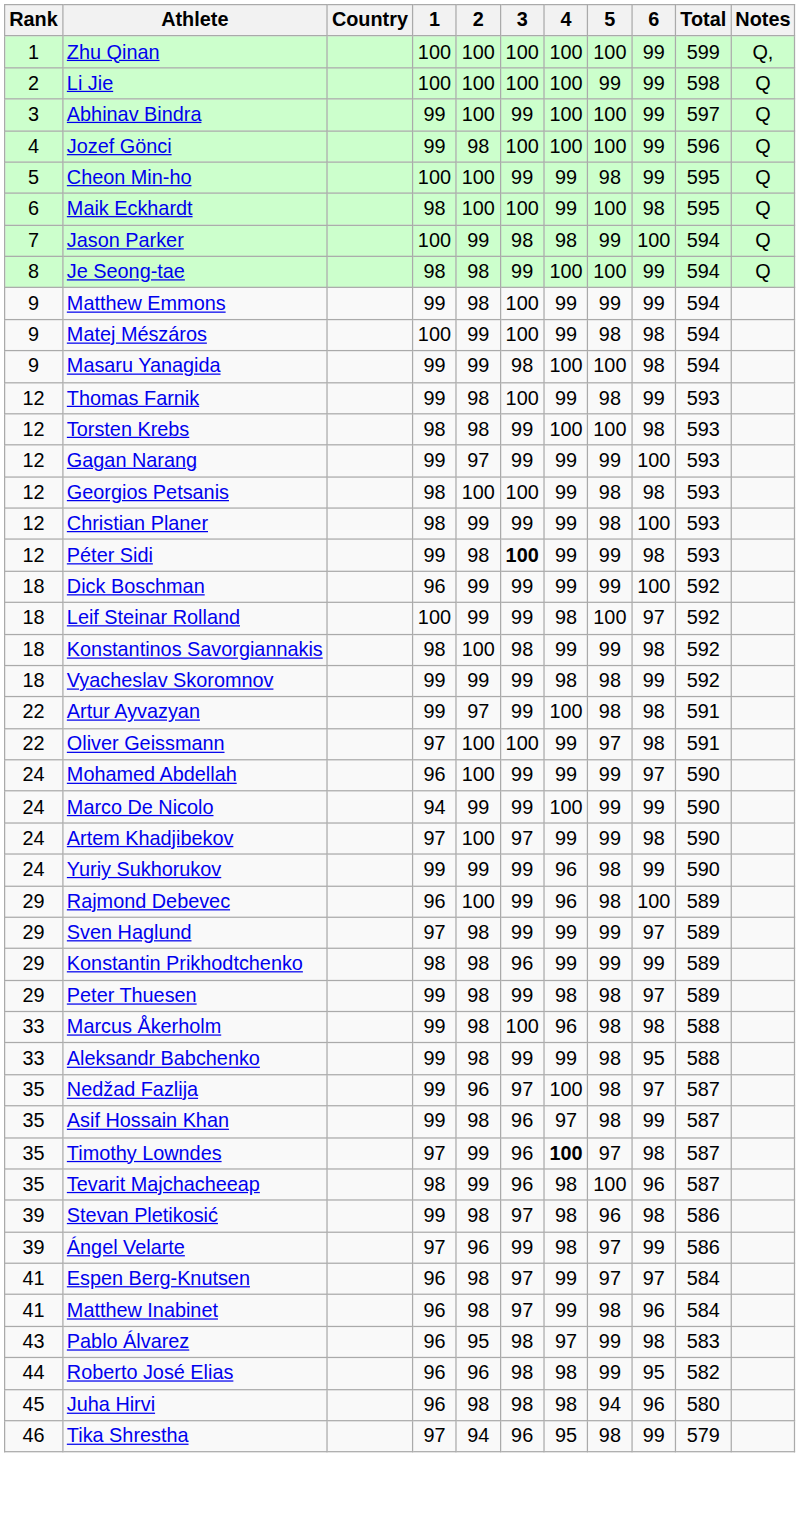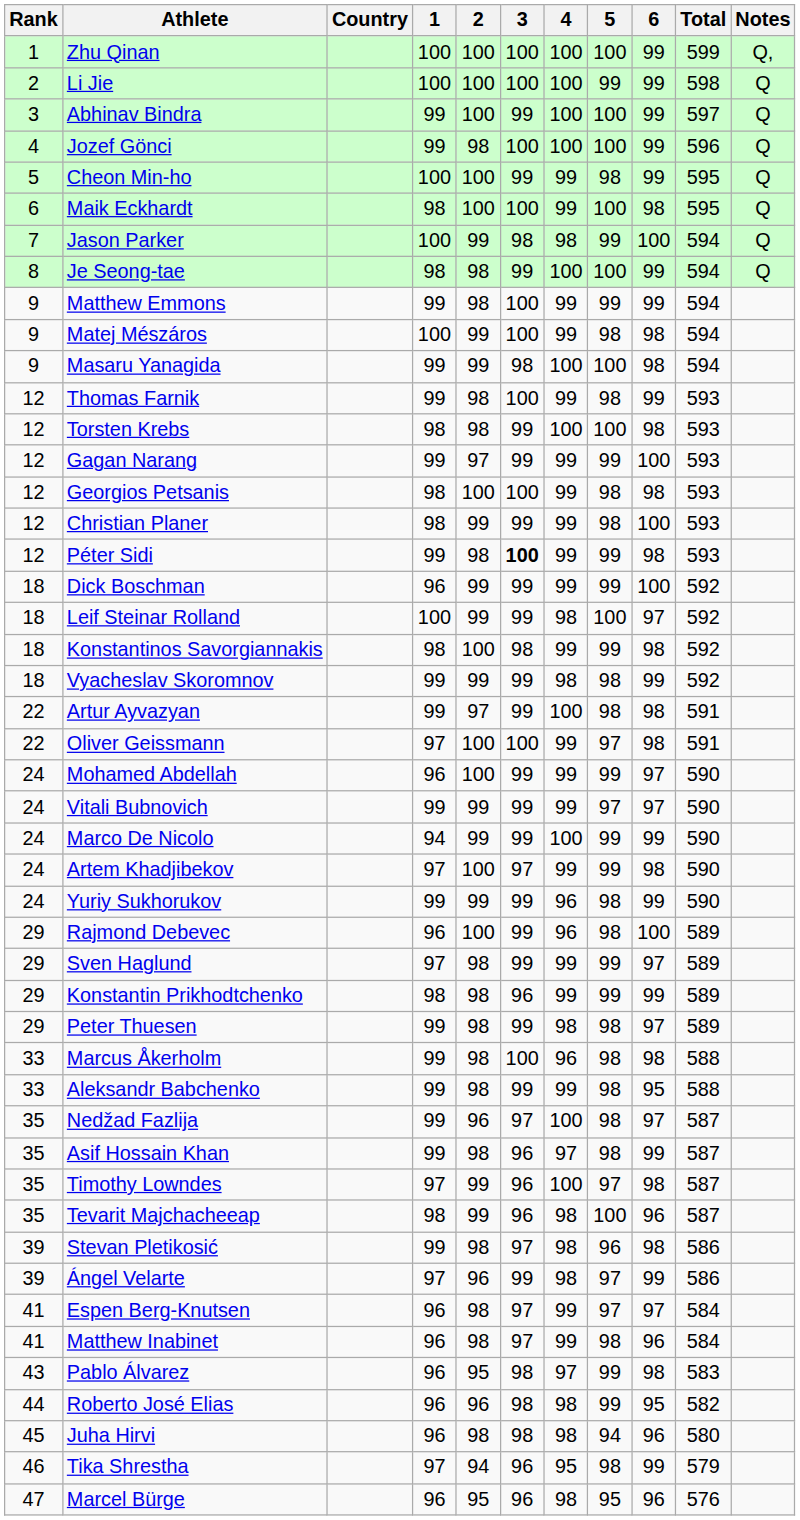 <table class="wikitable sortable" style="text-align:center">
 <tr>
 <th>Rank</th>
 <th>Athlete</th>
 <th>Country</th>
 <th class="unsortable" style="width: 28px">1</th>
 <th class="unsortable" style="width: 28px">2</th>
 <th class="unsortable" style="width: 28px">3</th>
 <th class="unsortable" style="width: 28px">4</th>
 <th class="unsortable" style="width: 28px">5</th>
 <th class="unsortable" style="width: 28px">6</th>
 <th>Total</th>
 <th class="unsortable">Notes</th>
 </tr>
 <tr bgcolor=#ccffcc>
 <td>1</td>
 <td align=left><a href='#'>Zhu Qinan</a></td>
 <td align=left></td>
 <td>100</td>
 <td>100</td>
 <td>100</td>
 <td>100</td>
 <td>100</td>
 <td>99</td>
 <td>599</td>
 <td>Q, </td>
 </tr>
 <tr bgcolor=#ccffcc>
 <td>2</td>
 <td align=left><a href='#'>Li Jie</a></td>
 <td align=left></td>
 <td>100</td>
 <td>100</td>
 <td>100</td>
 <td>100</td>
 <td>99</td>
 <td>99</td>
 <td>598</td>
 <td>Q</td>
 </tr>
 <tr bgcolor=#ccffcc>
 <td>3</td>
 <td align=left><a href='#'>Abhinav Bindra</a></td>
 <td align=left></td>
 <td>99</td>
 <td>100</td>
 <td>99</td>
 <td>100</td>
 <td>100</td>
 <td>99</td>
 <td>597</td>
 <td>Q</td>
 </tr>
 <tr bgcolor=#ccffcc>
 <td>4</td>
 <td align=left><a href='#'>Jozef Gönci</a></td>
 <td align=left></td>
 <td>99</td>
 <td>98</td>
 <td>100</td>
 <td>100</td>
 <td>100</td>
 <td>99</td>
 <td>596</td>
 <td>Q</td>
 </tr>
 <tr bgcolor=#ccffcc>
 <td>5</td>
 <td align=left><a href='#'>Cheon Min-ho</a></td>
 <td align=left></td>
 <td>100</td>
 <td>100</td>
 <td>99</td>
 <td>99</td>
 <td>98</td>
 <td>99</td>
 <td>595</td>
 <td>Q</td>
 </tr>
 <tr bgcolor=#ccffcc>
 <td>6</td>
 <td align=left><a href='#'>Maik Eckhardt</a></td>
 <td align=left></td>
 <td>98</td>
 <td>100</td>
 <td>100</td>
 <td>99</td>
 <td>100</td>
 <td>98</td>
 <td>595</td>
 <td>Q</td>
 </tr>
 <tr bgcolor=#ccffcc>
 <td>7</td>
 <td align=left><a href='#'>Jason Parker</a></td>
 <td align=left></td>
 <td>100</td>
 <td>99</td>
 <td>98</td>
 <td>98</td>
 <td>99</td>
 <td>100</td>
 <td>594</td>
 <td>Q</td>
 </tr>
 <tr bgcolor=#ccffcc>
 <td>8</td>
 <td align=left><a href='#'>Je Seong-tae</a></td>
 <td align=left></td>
 <td>98</td>
 <td>98</td>
 <td>99</td>
 <td>100</td>
 <td>100</td>
 <td>99</td>
 <td>594</td>
 <td>Q</td>
 </tr>
 <tr>
 <td>9</td>
 <td align=left><a href='#'>Matthew Emmons</a></td>
 <td align=left></td>
 <td>99</td>
 <td>98</td>
 <td>100</td>
 <td>99</td>
 <td>99</td>
 <td>99</td>
 <td>594</td>
 <td></td>
 </tr>
 <tr>
 <td>9</td>
 <td align=left><a href='#'>Matej Mészáros</a></td>
 <td align=left></td>
 <td>100</td>
 <td>99</td>
 <td>100</td>
 <td>99</td>
 <td>98</td>
 <td>98</td>
 <td>594</td>
 <td></td>
 </tr>
 <tr>
 <td>9</td>
 <td align=left><a href='#'>Masaru Yanagida</a></td>
 <td align=left></td>
 <td>99</td>
 <td>99</td>
 <td>98</td>
 <td>100</td>
 <td>100</td>
 <td>98</td>
 <td>594</td>
 <td></td>
 </tr>
 <tr>
 <td>12</td>
 <td align=left><a href='#'>Thomas Farnik</a></td>
 <td align=left></td>
 <td>99</td>
 <td>98</td>
 <td>100</td>
 <td>99</td>
 <td>98</td>
 <td>99</td>
 <td>593</td>
 <td></td>
 </tr>
 <tr>
 <td>12</td>
 <td align=left><a href='#'>Torsten Krebs</a></td>
 <td align=left></td>
 <td>98</td>
 <td>98</td>
 <td>99</td>
 <td>100</td>
 <td>100</td>
 <td>98</td>
 <td>593</td>
 <td></td>
 </tr>
 <tr>
 <td>12</td>
 <td align=left><a href='#'>Gagan Narang</a></td>
 <td align=left></td>
 <td>99</td>
 <td>97</td>
 <td>99</td>
 <td>99</td>
 <td>99</td>
 <td>100</td>
 <td>593</td>
 <td></td>
 </tr>
 <tr>
 <td>12</td>
 <td align=left><a href='#'>Georgios Petsanis</a></td>
 <td align=left></td>
 <td>98</td>
 <td>100</td>
 <td>100</td>
 <td>99</td>
 <td>98</td>
 <td>98</td>
 <td>593</td>
 <td></td>
 </tr>
 <tr>
 <td>12</td>
 <td align=left><a href='#'>Christian Planer</a></td>
 <td align=left></td>
 <td>98</td>
 <td>99</td>
 <td>99</td>
 <td>99</td>
 <td>98</td>
 <td>100</td>
 <td>593</td>
 <td></td>
 </tr>
 <tr>
 <td>12</td>
 <td align=left><a href='#'>Péter Sidi</a></td>
 <td align=left></td>
 <td>99</td>
 <td>98</td>
 <td><strong>100</strong></td>
 <td>99</td>
 <td>99</td>
 <td>98</td>
 <td>593</td>
 <td></td>
 </tr>
 <tr>
 <td>18</td>
 <td align=left><a href='#'>Dick Boschman</a></td>
 <td align=left></td>
 <td>96</td>
 <td>99</td>
 <td>99</td>
 <td>99</td>
 <td>99</td>
 <td>100</td>
 <td>592</td>
 <td></td>
 </tr>
 <tr>
 <td>18</td>
 <td align=left><a href='#'>Leif Steinar Rolland</a></td>
 <td align=left></td>
 <td>100</td>
 <td>99</td>
 <td>99</td>
 <td>98</td>
 <td>100</td>
 <td>97</td>
 <td>592</td>
 <td></td>
 </tr>
 <tr>
 <td>18</td>
 <td align=left><a href='#'>Konstantinos Savorgiannakis</a></td>
 <td align=left></td>
 <td>98</td>
 <td>100</td>
 <td>98</td>
 <td>99</td>
 <td>99</td>
 <td>98</td>
 <td>592</td>
 <td></td>
 </tr>
 <tr>
 <td>18</td>
 <td align=left><a href='#'>Vyacheslav Skoromnov</a></td>
 <td align=left></td>
 <td>99</td>
 <td>99</td>
 <td>99</td>
 <td>98</td>
 <td>98</td>
 <td>99</td>
 <td>592</td>
 <td></td>
 </tr>
 <tr>
 <td>22</td>
 <td align=left><a href='#'>Artur Ayvazyan</a></td>
 <td align=left></td>
 <td>99</td>
 <td>97</td>
 <td>99</td>
 <td>100</td>
 <td>98</td>
 <td>98</td>
 <td>591</td>
 <td></td>
 </tr>
 <tr>
 <td>22</td>
 <td align=left><a href='#'>Oliver Geissmann</a></td>
 <td align=left></td>
 <td>97</td>
 <td>100</td>
 <td>100</td>
 <td>99</td>
 <td>97</td>
 <td>98</td>
 <td>591</td>
 <td></td>
 </tr>
 <tr>
 <td>24</td>
 <td align=left><a href='#'>Mohamed Abdellah</a></td>
 <td align=left></td>
 <td>96</td>
 <td>100</td>
 <td>99</td>
 <td>99</td>
 <td>99</td>
 <td>97</td>
 <td>590</td>
 <td></td>
 </tr>
 <tr>
 <td>24</td>
+<td align=left><a href='#'>Vitali Bubnovich</a></td>
+<td align=left></td>
+<td>99</td>
+<td>99</td>
+<td>99</td>
+<td>99</td>
+<td>97</td>
+<td>97</td>
+<td>590</td>
+<td></td>
+</tr>
+<tr>
+<td>24</td>
 <td align=left><a href='#'>Marco De Nicolo</a></td>
 <td align=left></td>
 <td>94</td>
 <td>99</td>
 <td>99</td>
 <td>100</td>
 <td>99</td>
 <td>99</td>
 <td>590</td>
 <td></td>
 </tr>
 <tr>
 <td>24</td>
 <td align=left><a href='#'>Artem Khadjibekov</a></td>
 <td align=left></td>
 <td>97</td>
 <td>100</td>
 <td>97</td>
 <td>99</td>
 <td>99</td>
 <td>98</td>
 <td>590</td>
 <td></td>
 </tr>
 <tr>
 <td>24</td>
 <td align=left><a href='#'>Yuriy Sukhorukov</a></td>
 <td align=left></td>
 <td>99</td>
 <td>99</td>
 <td>99</td>
 <td>96</td>
 <td>98</td>
 <td>99</td>
 <td>590</td>
 <td></td>
 </tr>
 <tr>
 <td>29</td>
 <td align=left><a href='#'>Rajmond Debevec</a></td>
 <td align=left></td>
 <td>96</td>
 <td>100</td>
 <td>99</td>
 <td>96</td>
 <td>98</td>
 <td>100</td>
 <td>589</td>
 <td></td>
 </tr>
 <tr>
 <td>29</td>
 <td align=left><a href='#'>Sven Haglund</a></td>
 <td align=left></td>
 <td>97</td>
 <td>98</td>
 <td>99</td>
 <td>99</td>
 <td>99</td>
 <td>97</td>
 <td>589</td>
 <td></td>
 </tr>
 <tr>
 <td>29</td>
 <td align=left><a href='#'>Konstantin Prikhodtchenko</a></td>
 <td align=left></td>
 <td>98</td>
 <td>98</td>
 <td>96</td>
 <td>99</td>
 <td>99</td>
 <td>99</td>
 <td>589</td>
 <td></td>
 </tr>
 <tr>
 <td>29</td>
 <td align=left><a href='#'>Peter Thuesen</a></td>
 <td align=left></td>
 <td>99</td>
 <td>98</td>
 <td>99</td>
 <td>98</td>
 <td>98</td>
 <td>97</td>
 <td>589</td>
 <td></td>
 </tr>
 <tr>
 <td>33</td>
 <td align=left><a href='#'>Marcus Åkerholm</a></td>
 <td align=left></td>
 <td>99</td>
 <td>98</td>
 <td>100</td>
 <td>96</td>
 <td>98</td>
 <td>98</td>
 <td>588</td>
 <td></td>
 </tr>
 <tr>
 <td>33</td>
 <td align=left><a href='#'>Aleksandr Babchenko</a></td>
 <td align=left></td>
 <td>99</td>
 <td>98</td>
 <td>99</td>
 <td>99</td>
 <td>98</td>
 <td>95</td>
 <td>588</td>
 <td></td>
 </tr>
 <tr>
 <td>35</td>
 <td align=left><a href='#'>Nedžad Fazlija</a></td>
 <td align=left></td>
 <td>99</td>
 <td>96</td>
 <td>97</td>
 <td>100</td>
 <td>98</td>
 <td>97</td>
 <td>587</td>
 <td></td>
 </tr>
 <tr>
 <td>35</td>
 <td align=left><a href='#'>Asif Hossain Khan</a></td>
 <td align=left></td>
 <td>99</td>
 <td>98</td>
 <td>96</td>
 <td>97</td>
 <td>98</td>
 <td>99</td>
 <td>587</td>
 <td></td>
 </tr>
 <tr>
 <td>35</td>
 <td align=left><a href='#'>Timothy Lowndes</a></td>
 <td align=left></td>
 <td>97</td>
 <td>99</td>
 <td>96</td>
-<td><strong>100</strong></td>
+<td>100</td>
 <td>97</td>
 <td>98</td>
 <td>587</td>
 <td></td>
 </tr>
 <tr>
 <td>35</td>
 <td align=left><a href='#'>Tevarit Majchacheeap</a></td>
 <td align=left></td>
 <td>98</td>
 <td>99</td>
 <td>96</td>
 <td>98</td>
 <td>100</td>
 <td>96</td>
 <td>587</td>
 <td></td>
 </tr>
 <tr>
 <td>39</td>
 <td align=left><a href='#'>Stevan Pletikosić</a></td>
 <td align=left></td>
 <td>99</td>
 <td>98</td>
 <td>97</td>
 <td>98</td>
 <td>96</td>
 <td>98</td>
 <td>586</td>
 <td></td>
 </tr>
 <tr>
 <td>39</td>
 <td align=left><a href='#'>Ángel Velarte</a></td>
 <td align=left></td>
 <td>97</td>
 <td>96</td>
 <td>99</td>
 <td>98</td>
 <td>97</td>
 <td>99</td>
 <td>586</td>
 <td></td>
 </tr>
 <tr>
 <td>41</td>
 <td align=left><a href='#'>Espen Berg-Knutsen</a></td>
 <td align=left></td>
 <td>96</td>
 <td>98</td>
 <td>97</td>
 <td>99</td>
 <td>97</td>
 <td>97</td>
 <td>584</td>
 <td></td>
 </tr>
 <tr>
 <td>41</td>
 <td align=left><a href='#'>Matthew Inabinet</a></td>
 <td align=left></td>
 <td>96</td>
 <td>98</td>
 <td>97</td>
 <td>99</td>
 <td>98</td>
 <td>96</td>
 <td>584</td>
 <td></td>
 </tr>
 <tr>
 <td>43</td>
 <td align=left><a href='#'>Pablo Álvarez</a></td>
 <td align=left></td>
 <td>96</td>
 <td>95</td>
 <td>98</td>
 <td>97</td>
 <td>99</td>
 <td>98</td>
 <td>583</td>
 <td></td>
 </tr>
 <tr>
 <td>44</td>
 <td align=left><a href='#'>Roberto José Elias</a></td>
 <td align=left></td>
 <td>96</td>
 <td>96</td>
 <td>98</td>
 <td>98</td>
 <td>99</td>
 <td>95</td>
 <td>582</td>
 <td></td>
 </tr>
 <tr>
 <td>45</td>
 <td align=left><a href='#'>Juha Hirvi</a></td>
 <td align=left></td>
 <td>96</td>
 <td>98</td>
 <td>98</td>
 <td>98</td>
 <td>94</td>
 <td>96</td>
 <td>580</td>
 <td></td>
 </tr>
 <tr>
 <td>46</td>
 <td align=left><a href='#'>Tika Shrestha</a></td>
 <td align=left></td>
 <td>97</td>
 <td>94</td>
 <td>96</td>
 <td>95</td>
 <td>98</td>
 <td>99</td>
 <td>579</td>
 <td></td>
 </tr>
+<tr>
+<td>47</td>
+<td align=left><a href='#'>Marcel Bürge</a></td>
+<td align=left></td>
+<td>96</td>
+<td>95</td>
+<td>96</td>
+<td>98</td>
+<td>95</td>
+<td>96</td>
+<td>576</td>
+<td></td>
+</tr>
 </table>
